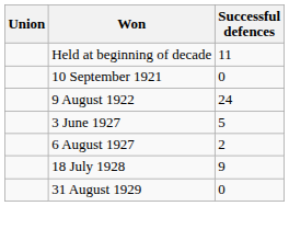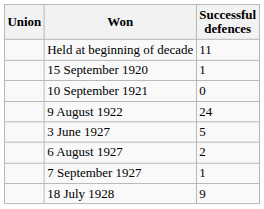 <table class="wikitable">
 <tr>
 <th>Union</th>
 <th>Won</th>
 <th>Successful<br>defences</th>
 </tr>
 <tr>
 <td></td>
 <td>Held at beginning of decade</td>
 <td>11</td>
+</tr>
+<tr>
+<td></td>
+<td>15 September 1920</td>
+<td>1</td>
 </tr>
 <tr>
 <td></td>
 <td>10 September 1921</td>
 <td>0</td>
 </tr>
 <tr>
 <td></td>
 <td>9 August 1922</td>
 <td>24</td>
 </tr>
 <tr>
 <td></td>
 <td>3 June 1927</td>
 <td>5</td>
 </tr>
 <tr>
 <td></td>
 <td>6 August 1927</td>
 <td>2</td>
 </tr>
 <tr>
 <td></td>
+<td>7 September 1927</td>
+<td>1</td>
+</tr>
+<tr>
+<td></td>
 <td>18 July 1928</td>
 <td>9</td>
 </tr>
-<tr>
-<td></td>
-<td>31 August 1929</td>
-<td>0</td>
-</tr>
 </table>
